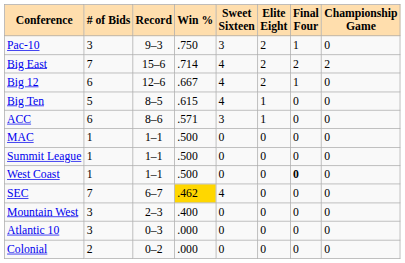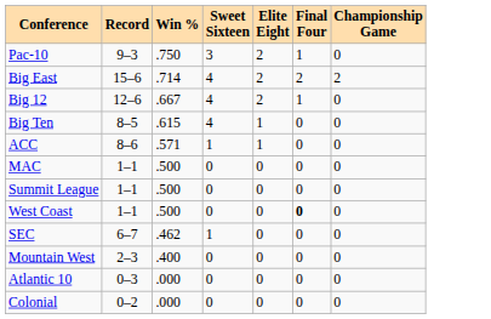 <table class="wikitable sortable">
 <tr>
 <th style="background-color:#FFDEAD;">Conference</th>
-<th style="background-color:#FFDEAD;"># of Bids</th>
 <th style="background-color:#FFDEAD;">Record</th>
 <th style="background-color:#FFDEAD;">Win %</th>
 <th style="background-color:#FFDEAD;">Sweet<br>Sixteen</th>
 <th style="background-color:#FFDEAD;">Elite<br>Eight</th>
 <th style="background-color:#FFDEAD;">Final<br>Four</th>
 <th style="background-color:#FFDEAD;">Championship<br>Game</th>
 </tr>
 <tr>
 <td height="13"  valign="bottom"><a href='#'>Pac-10</a></td>
-<td valign="bottom">3</td>
 <td align="center" valign="bottom">9–3</td>
 <td valign="bottom">.750</td>
 <td valign="bottom">3</td>
 <td valign="bottom">2</td>
 <td valign="bottom">1</td>
 <td valign="bottom">0</td>
 </tr>
 <tr>
 <td height="13"  valign="bottom"><a href='#'>Big East</a></td>
-<td valign="bottom">7</td>
 <td align="center" valign="bottom">15–6</td>
 <td valign="bottom">.714</td>
 <td valign="bottom">4</td>
 <td valign="bottom">2</td>
 <td valign="bottom">2</td>
 <td valign="bottom">2</td>
 </tr>
 <tr>
 <td height="13"  valign="bottom"><a href='#'>Big 12</a></td>
-<td valign="bottom">6</td>
 <td align="center" valign="bottom">12–6</td>
 <td valign="bottom">.667</td>
 <td valign="bottom">4</td>
 <td valign="bottom">2</td>
 <td valign="bottom">1</td>
 <td valign="bottom">0</td>
 </tr>
 <tr>
 <td height="13"  valign="bottom"><a href='#'>Big Ten</a></td>
-<td valign="bottom">5</td>
 <td align="center" valign="bottom">8–5</td>
 <td valign="bottom">.615</td>
 <td valign="bottom">4</td>
 <td valign="bottom">1</td>
 <td valign="bottom">0</td>
 <td valign="bottom">0</td>
 </tr>
 <tr>
 <td height="13"  valign="bottom"><a href='#'>ACC</a></td>
-<td valign="bottom">6</td>
 <td align="center" valign="bottom">8–6</td>
 <td valign="bottom">.571</td>
-<td valign="bottom">3</td>
+<td valign="bottom">1</td>
 <td valign="bottom">1</td>
 <td valign="bottom">0</td>
 <td valign="bottom">0</td>
 </tr>
 <tr>
 <td height="13"  valign="bottom"><a href='#'>MAC</a></td>
-<td valign="bottom">1</td>
 <td align="center" valign="bottom">1–1</td>
 <td valign="bottom">.500</td>
 <td valign="bottom">0</td>
 <td valign="bottom">0</td>
 <td valign="bottom">0</td>
 <td valign="bottom">0</td>
 </tr>
 <tr>
 <td height="13"  valign="bottom"><a href='#'>Summit League</a></td>
-<td valign="bottom">1</td>
 <td align="center" valign="bottom">1–1</td>
 <td valign="bottom">.500</td>
 <td valign="bottom">0</td>
 <td valign="bottom">0</td>
 <td valign="bottom">0</td>
 <td valign="bottom">0</td>
 </tr>
 <tr>
 <td height="13"  valign="bottom"><a href='#'>West Coast</a></td>
-<td valign="bottom">1</td>
 <td align="center" valign="bottom">1–1</td>
 <td valign="bottom">.500</td>
 <td valign="bottom">0</td>
 <td valign="bottom">0</td>
 <td valign="bottom"><strong>0</strong></td>
 <td valign="bottom">0</td>
 </tr>
 <tr>
 <td height="13"  valign="bottom"><a href='#'>SEC</a></td>
-<td valign="bottom">7</td>
 <td align="center" valign="bottom">6–7</td>
-<td valign="bottom" style="background: gold;">.462</td>
-<td valign="bottom">4</td>
+<td valign="bottom">.462</td>
+<td valign="bottom">1</td>
 <td valign="bottom">0</td>
 <td valign="bottom">0</td>
 <td valign="bottom">0</td>
 </tr>
 <tr>
 <td height="13"  valign="bottom"><a href='#'>Mountain West</a></td>
-<td valign="bottom">3</td>
 <td align="center" valign="bottom">2–3</td>
 <td valign="bottom">.400</td>
 <td valign="bottom">0</td>
 <td valign="bottom">0</td>
 <td valign="bottom">0</td>
 <td valign="bottom">0</td>
 </tr>
 <tr>
 <td height="13"  valign="bottom"><a href='#'>Atlantic 10</a></td>
-<td valign="bottom">3</td>
 <td align="center" valign="bottom">0–3</td>
 <td valign="bottom">.000</td>
 <td valign="bottom">0</td>
 <td valign="bottom">0</td>
 <td valign="bottom">0</td>
 <td valign="bottom">0</td>
 </tr>
 <tr>
 <td height="13"  valign="bottom"><a href='#'>Colonial</a></td>
-<td valign="bottom">2</td>
 <td align="center" valign="bottom">0–2</td>
 <td valign="bottom">.000</td>
 <td valign="bottom">0</td>
 <td valign="bottom">0</td>
 <td valign="bottom">0</td>
 <td valign="bottom">0</td>
 </tr>
 </table>
